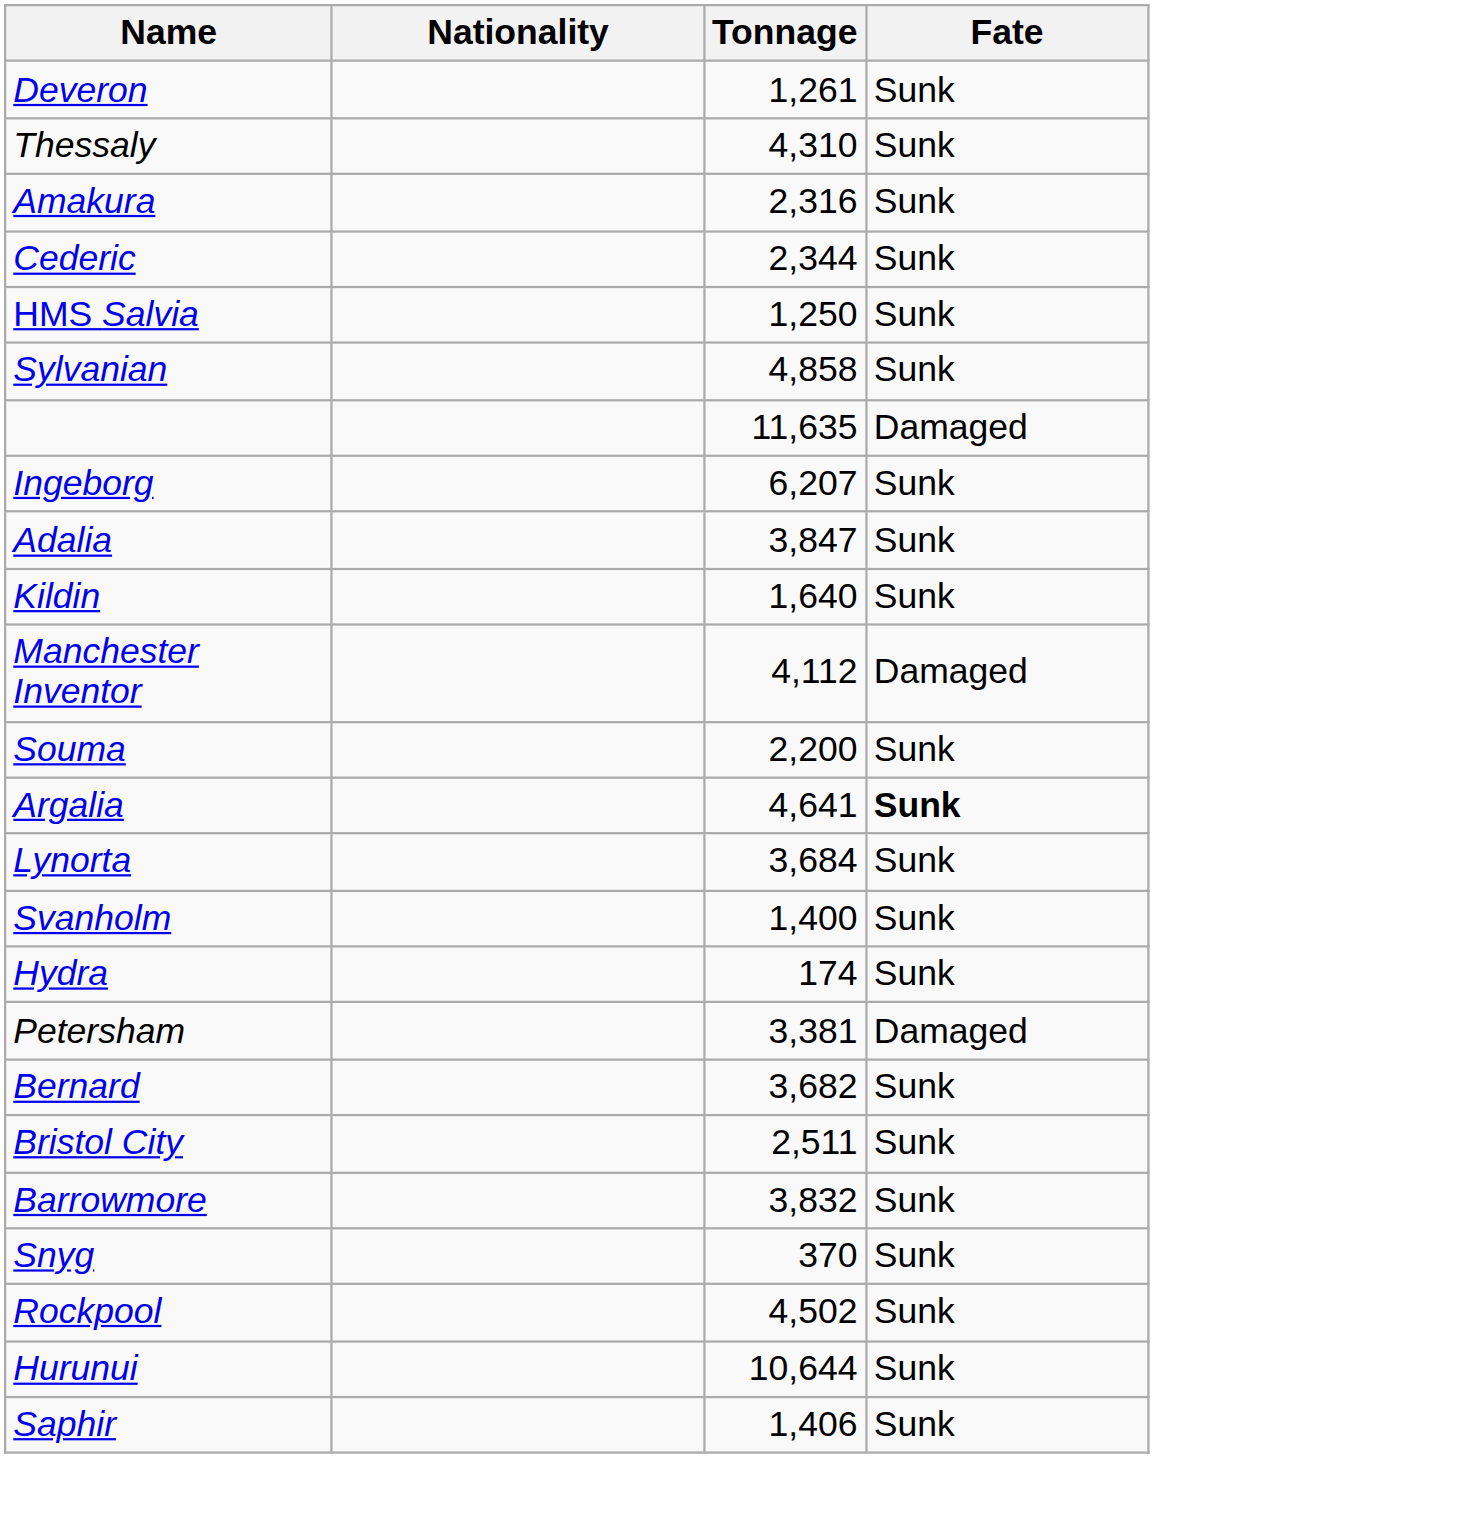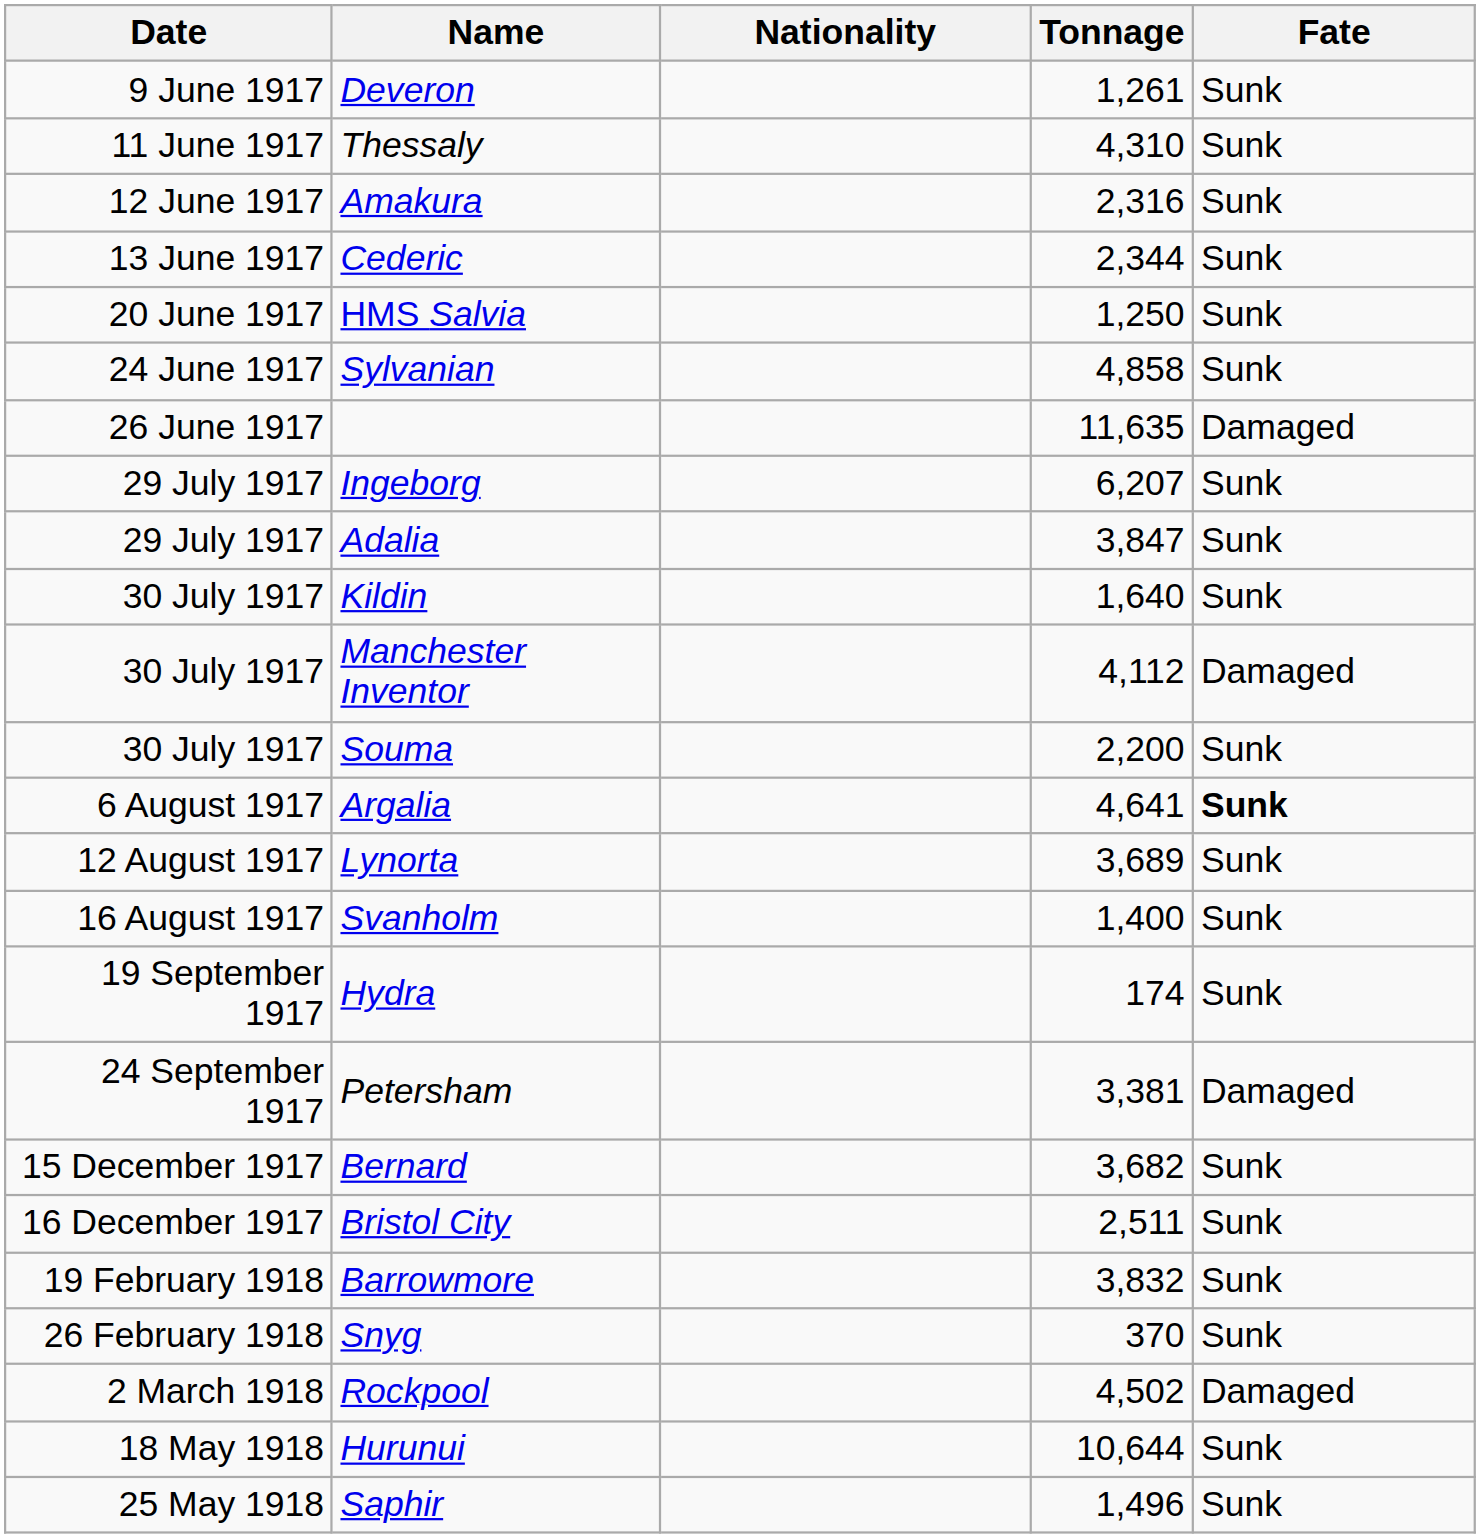 <table class="wikitable sortable">
 <tr>
+<th width="140px">Date</th>
 <th width="140px">Name</th>
 <th width="160px">Nationality</th>
 <th width="25px">Tonnage</th>
 <th width="120px">Fate</th>
 </tr>
 <tr>
+<td align="right">9 June 1917</td>
 <td align="left"><a href='#'><em>Deveron</em></a></td>
 <td align="left"></td>
 <td align="right">1,261</td>
 <td align="left">Sunk</td>
 </tr>
 <tr>
+<td align="right">11 June 1917</td>
 <td align="left"><em>Thessaly</em></td>
 <td align="left"></td>
 <td align="right">4,310</td>
 <td align="left">Sunk</td>
 </tr>
 <tr>
+<td align="right">12 June 1917</td>
 <td align="left"><a href='#'><em>Amakura</em></a></td>
 <td align="left"></td>
 <td align="right">2,316</td>
 <td align="left">Sunk</td>
 </tr>
 <tr>
+<td align="right">13 June 1917</td>
 <td align="left"><a href='#'><em>Cederic</em></a></td>
 <td align="left"></td>
 <td align="right">2,344</td>
 <td align="left">Sunk</td>
 </tr>
 <tr>
+<td align="right">20 June 1917</td>
 <td align="left"><a href='#'>HMS <em>Salvia</em></a></td>
 <td align="left"></td>
 <td align="right">1,250</td>
 <td align="left">Sunk</td>
 </tr>
 <tr>
+<td align="right">24 June 1917</td>
 <td align="left"><a href='#'><em>Sylvanian</em></a></td>
 <td align="left"></td>
 <td align="right">4,858</td>
 <td align="left">Sunk</td>
 </tr>
 <tr>
+<td align="right">26 June 1917</td>
 <td align="left"></td>
 <td align="left"></td>
 <td align="right">11,635</td>
 <td align="left">Damaged</td>
 </tr>
 <tr>
+<td align="right">29 July 1917</td>
 <td align="left"><a href='#'><em>Ingeborg</em></a></td>
 <td align="left"></td>
 <td align="right">6,207</td>
 <td align="left">Sunk</td>
 </tr>
 <tr>
+<td align="right">29 July 1917</td>
 <td align="left"><a href='#'><em>Adalia</em></a></td>
 <td align="left"></td>
 <td align="right">3,847</td>
 <td align="left">Sunk</td>
 </tr>
 <tr>
+<td align="right">30 July 1917</td>
 <td align="left"><a href='#'><em>Kildin</em></a></td>
 <td align="left"></td>
 <td align="right">1,640</td>
 <td align="left">Sunk</td>
 </tr>
 <tr>
+<td align="right">30 July 1917</td>
 <td align="left"><a href='#'><em>Manchester Inventor</em></a></td>
 <td align="left"></td>
 <td align="right">4,112</td>
 <td align="left">Damaged</td>
 </tr>
 <tr>
+<td align="right">30 July 1917</td>
 <td align="left"><a href='#'><em>Souma</em></a></td>
 <td align="left"></td>
 <td align="right">2,200</td>
 <td align="left">Sunk</td>
 </tr>
 <tr>
+<td align="right">6 August 1917</td>
 <td align="left"><a href='#'><em>Argalia</em></a></td>
 <td align="left"></td>
 <td align="right">4,641</td>
 <td align="left"><strong>Sunk</strong></td>
 </tr>
 <tr>
+<td align="right">12 August 1917</td>
 <td align="left"><a href='#'><em>Lynorta</em></a></td>
 <td align="left"></td>
-<td align="right">3,684</td>
+<td align="right">3,689</td>
 <td align="left">Sunk</td>
 </tr>
 <tr>
+<td align="right">16 August 1917</td>
 <td align="left"><a href='#'><em>Svanholm</em></a></td>
 <td align="left"></td>
 <td align="right">1,400</td>
 <td align="left">Sunk</td>
 </tr>
 <tr>
+<td align="right">19 September 1917</td>
 <td align="left"><a href='#'><em>Hydra</em></a></td>
 <td align="left"></td>
 <td align="right">174</td>
 <td align="left">Sunk</td>
 </tr>
 <tr>
+<td align="right">24 September 1917</td>
 <td align="left"><em>Petersham</em></td>
 <td align="left"></td>
 <td align="right">3,381</td>
 <td align="left">Damaged</td>
 </tr>
 <tr>
+<td align="right">15 December 1917</td>
 <td align="left"><a href='#'><em>Bernard</em></a></td>
 <td align="left"></td>
 <td align="right">3,682</td>
 <td align="left">Sunk</td>
 </tr>
 <tr>
+<td align="right">16 December 1917</td>
 <td align="left"><a href='#'><em>Bristol City</em></a></td>
 <td align="left"></td>
 <td align="right">2,511</td>
 <td align="left">Sunk</td>
 </tr>
 <tr>
+<td align="right">19 February 1918</td>
 <td align="left"><a href='#'><em>Barrowmore</em></a></td>
 <td align="left"></td>
 <td align="right">3,832</td>
 <td align="left">Sunk</td>
 </tr>
 <tr>
+<td align="right">26 February 1918</td>
 <td align="left"><a href='#'><em>Snyg</em></a></td>
 <td align="left"></td>
 <td align="right">370</td>
 <td align="left">Sunk</td>
 </tr>
 <tr>
+<td align="right">2 March 1918</td>
 <td align="left"><a href='#'><em>Rockpool</em></a></td>
 <td align="left"></td>
 <td align="right">4,502</td>
-<td align="left">Sunk</td>
+<td align="left">Damaged</td>
 </tr>
 <tr>
+<td align="right">18 May 1918</td>
 <td align="left"><a href='#'><em>Hurunui</em></a></td>
 <td align="left"></td>
 <td align="right">10,644</td>
 <td align="left">Sunk</td>
 </tr>
 <tr>
+<td align="right">25 May 1918</td>
 <td align="left"><a href='#'><em>Saphir</em></a></td>
 <td align="left"></td>
-<td align="right">1,406</td>
+<td align="right">1,496</td>
 <td align="left">Sunk</td>
 </tr>
 </table>
